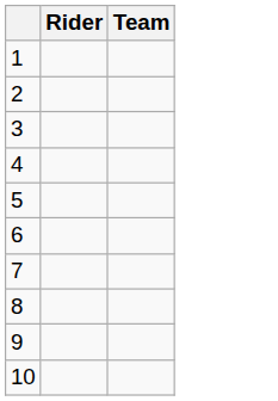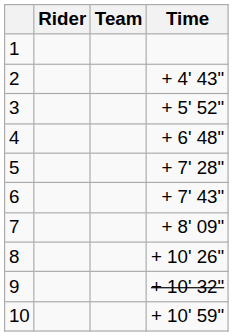 <table class="wikitable">
 <tr>
 <th></th>
 <th>Rider</th>
 <th>Team</th>
+<th>Time</th>
 </tr>
 <tr>
 <td>1</td>
 <td> </td>
 <td></td>
+<td align="right"></td>
 </tr>
 <tr>
 <td>2</td>
 <td></td>
 <td></td>
+<td align="right">+ 4' 43"</td>
 </tr>
 <tr>
 <td>3</td>
 <td></td>
 <td></td>
+<td align="right">+ 5' 52"</td>
 </tr>
 <tr>
 <td>4</td>
 <td></td>
 <td></td>
+<td align="right">+ 6' 48"</td>
 </tr>
 <tr>
 <td>5</td>
 <td> </td>
 <td></td>
+<td align="right">+ 7' 28"</td>
 </tr>
 <tr>
 <td>6</td>
 <td></td>
 <td></td>
+<td align="right">+ 7' 43"</td>
 </tr>
 <tr>
 <td>7</td>
 <td></td>
 <td></td>
+<td align="right">+ 8' 09"</td>
 </tr>
 <tr>
 <td>8</td>
 <td></td>
 <td></td>
+<td align="right">+ 10' 26"</td>
 </tr>
 <tr>
 <td>9</td>
 <td><s></s></td>
 <td><s></s></td>
+<td align="right"><s>+ 10' 32"</s></td>
 </tr>
 <tr>
 <td>10</td>
 <td></td>
 <td></td>
+<td align="right">+ 10' 59"</td>
 </tr>
 </table>
